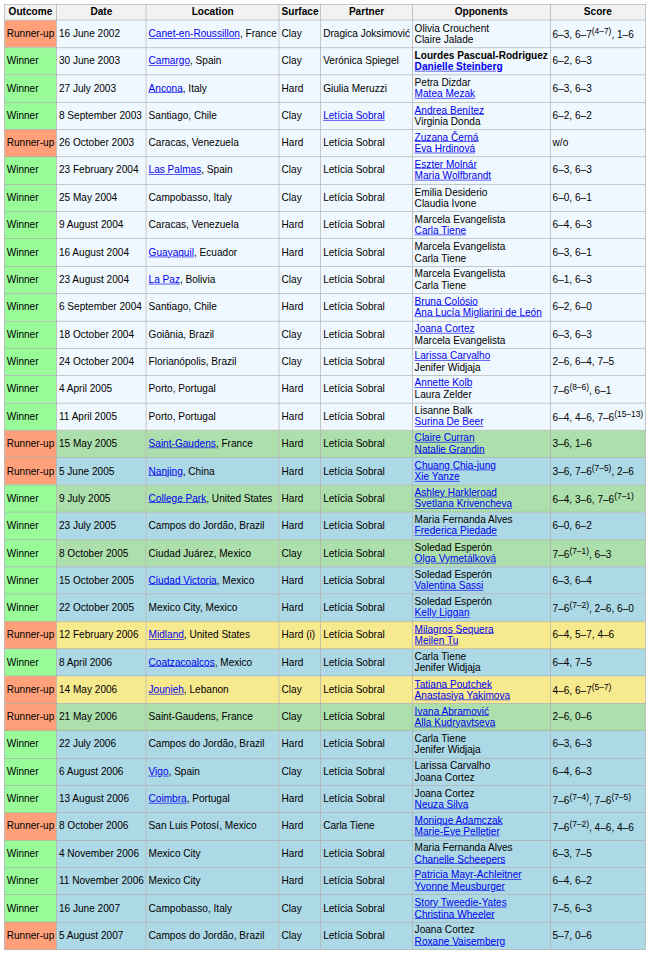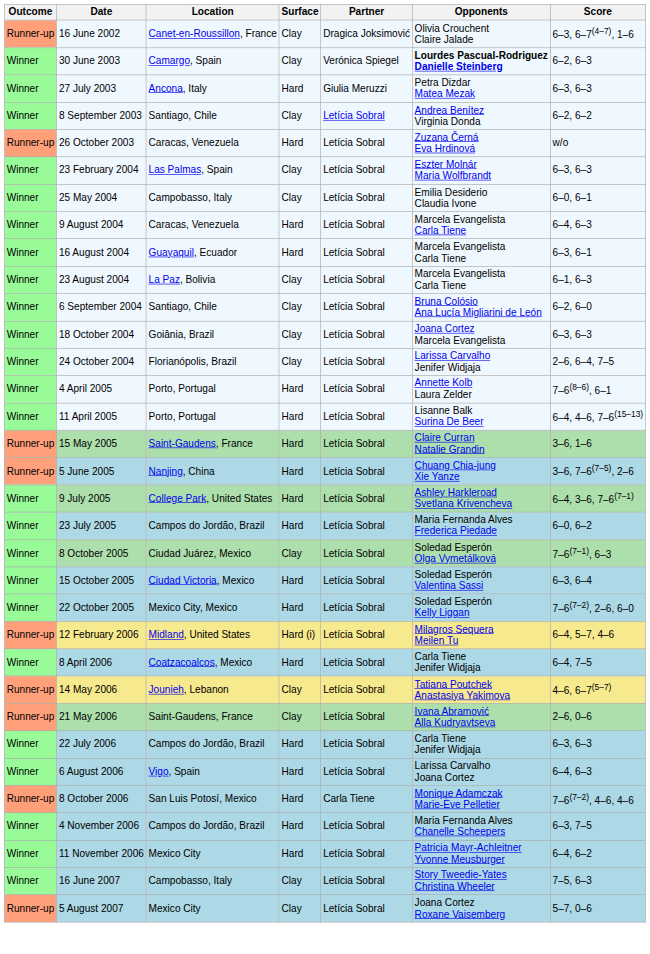 <table class="sortable wikitable">
 <tr>
 <th>Outcome</th>
 <th>Date</th>
 <th>Location</th>
 <th>Surface</th>
 <th>Partner</th>
 <th>Opponents</th>
 <th class="unsortable">Score</th>
 </tr>
 <tr style="background:#f0f8ff;">
 <td bgcolor="FFA07A">Runner-up</td>
 <td>16 June 2002</td>
 <td><a href='#'>Canet-en-Roussillon</a>, France</td>
 <td>Clay</td>
 <td> Dragica Joksimović</td>
 <td> Olivia Crouchent <br>  Claire Jalade</td>
 <td>6–3, 6–7<sup>(4–7)</sup>, 1–6</td>
 </tr>
 <tr style="background:#f0f8ff;">
 <td bgcolor="98FB98">Winner</td>
 <td>30 June 2003</td>
 <td><a href='#'>Camargo</a>, Spain</td>
 <td>Clay</td>
 <td> Verónica Spiegel</td>
 <td><strong> Lourdes Pascual-Rodriguez <br>  <a href='#'>Danielle Steinberg</a></strong></td>
 <td>6–2, 6–3</td>
 </tr>
 <tr style="background:#f0f8ff;">
 <td bgcolor="98FB98">Winner</td>
 <td>27 July 2003</td>
 <td><a href='#'>Ancona</a>, Italy</td>
 <td>Hard</td>
 <td> Giulia Meruzzi</td>
 <td> Petra Dizdar <br>  <a href='#'>Matea Mezak</a></td>
 <td>6–3, 6–3</td>
 </tr>
 <tr style="background:#f0f8ff;">
 <td bgcolor="98FB98">Winner</td>
 <td>8 September 2003</td>
 <td>Santiago, Chile</td>
 <td>Clay</td>
 <td> <a href='#'>Letícia Sobral</a></td>
 <td> <a href='#'>Andrea Benítez</a> <br>  Virginia Donda</td>
 <td>6–2, 6–2</td>
 </tr>
 <tr style="background:#f0f8ff;">
 <td bgcolor="FFA07A">Runner-up</td>
 <td>26 October 2003</td>
 <td>Caracas, Venezuela</td>
 <td>Hard</td>
 <td> Letícia Sobral</td>
 <td> <a href='#'>Zuzana Černá</a> <br>  <a href='#'>Eva Hrdinová</a></td>
 <td>w/o</td>
 </tr>
 <tr style="background:#f0f8ff;">
 <td bgcolor="98FB98">Winner</td>
 <td>23 February 2004</td>
 <td><a href='#'>Las Palmas</a>, Spain</td>
 <td>Clay</td>
 <td> Letícia Sobral</td>
 <td> <a href='#'>Eszter Molnár</a> <br>  <a href='#'>Maria Wolfbrandt</a></td>
 <td>6–3, 6–3</td>
 </tr>
 <tr style="background:#f0f8ff;">
 <td bgcolor="98FB98">Winner</td>
 <td>25 May 2004</td>
 <td>Campobasso, Italy</td>
 <td>Clay</td>
 <td> Letícia Sobral</td>
 <td> Emilia Desiderio <br>  Claudia Ivone</td>
 <td>6–0, 6–1</td>
 </tr>
 <tr style="background:#f0f8ff;">
 <td bgcolor="98FB98">Winner</td>
 <td>9 August 2004</td>
 <td>Caracas, Venezuela</td>
 <td>Hard</td>
 <td> Letícia Sobral</td>
 <td> Marcela Evangelista <br>  <a href='#'>Carla Tiene</a></td>
 <td>6–4, 6–3</td>
 </tr>
 <tr style="background:#f0f8ff;">
 <td bgcolor="98FB98">Winner</td>
 <td>16 August 2004</td>
 <td><a href='#'>Guayaquil</a>, Ecuador</td>
 <td>Hard</td>
 <td> Letícia Sobral</td>
 <td> Marcela Evangelista <br>  Carla Tiene</td>
 <td>6–3, 6–1</td>
 </tr>
 <tr style="background:#f0f8ff;">
 <td bgcolor="98FB98">Winner</td>
 <td>23 August 2004</td>
 <td><a href='#'>La Paz</a>, Bolivia</td>
 <td>Clay</td>
 <td> Letícia Sobral</td>
 <td> Marcela Evangelista <br>  Carla Tiene</td>
 <td>6–1, 6–3</td>
 </tr>
 <tr style="background:#f0f8ff;">
 <td bgcolor="98FB98">Winner</td>
 <td>6 September 2004</td>
 <td>Santiago, Chile</td>
-<td>Hard</td>
+<td>Clay</td>
 <td> Letícia Sobral</td>
 <td> <a href='#'>Bruna Colósio</a> <br>  <a href='#'>Ana Lucía Migliarini de León</a></td>
 <td>6–2, 6–0</td>
 </tr>
 <tr style="background:#f0f8ff;">
 <td bgcolor="98FB98">Winner</td>
 <td>18 October 2004</td>
 <td>Goiânia, Brazil</td>
 <td>Clay</td>
 <td> Letícia Sobral</td>
 <td> <a href='#'>Joana Cortez</a> <br>  Marcela Evangelista</td>
 <td>6–3, 6–3</td>
 </tr>
 <tr style="background:#f0f8ff;">
 <td bgcolor="98FB98">Winner</td>
 <td>24 October 2004</td>
 <td>Florianópolis, Brazil</td>
 <td>Clay</td>
 <td> Letícia Sobral</td>
 <td> <a href='#'>Larissa Carvalho</a> <br>  Jenifer Widjaja</td>
 <td>2–6, 6–4, 7–5</td>
 </tr>
 <tr style="background:#f0f8ff;">
 <td bgcolor="98FB98">Winner</td>
 <td>4 April 2005</td>
 <td>Porto, Portugal</td>
 <td>Hard</td>
 <td> Letícia Sobral</td>
 <td> <a href='#'>Annette Kolb</a> <br>  Laura Zelder</td>
 <td>7–6<sup>(8–6)</sup>, 6–1</td>
 </tr>
 <tr style="background:#f0f8ff;">
 <td bgcolor="98FB98">Winner</td>
 <td>11 April 2005</td>
 <td>Porto, Portugal</td>
 <td>Hard</td>
 <td> Letícia Sobral</td>
 <td> Lisanne Balk <br>  <a href='#'>Surina De Beer</a></td>
 <td>6–4, 4–6, 7–6<sup>(15–13)</sup></td>
 </tr>
 <tr style="background:#addfad;">
 <td style="background:#ffa07a;">Runner-up</td>
 <td>15 May 2005</td>
 <td><a href='#'>Saint-Gaudens</a>, France</td>
 <td>Hard</td>
 <td> Letícia Sobral</td>
 <td> <a href='#'>Claire Curran</a> <br>  <a href='#'>Natalie Grandin</a></td>
 <td>3–6, 1–6</td>
 </tr>
 <tr style="background:lightblue;">
 <td style="background:#ffa07a;">Runner-up</td>
 <td>5 June 2005</td>
 <td><a href='#'>Nanjing</a>, China</td>
 <td>Hard</td>
 <td> Letícia Sobral</td>
 <td> <a href='#'>Chuang Chia-jung</a> <br>  <a href='#'>Xie Yanze</a></td>
 <td>3–6, 7–6<sup>(7–5)</sup>, 2–6</td>
 </tr>
 <tr style="background:#addfad;">
 <td bgcolor="98FB98">Winner</td>
 <td>9 July 2005</td>
 <td><a href='#'>College Park</a>, United States</td>
 <td>Hard</td>
 <td> Letícia Sobral</td>
 <td> <a href='#'>Ashley Harkleroad</a> <br>  <a href='#'>Svetlana Krivencheva</a></td>
 <td>6–4, 3–6, 7–6<sup>(7–1)</sup></td>
 </tr>
 <tr style="background:lightblue;">
 <td bgcolor="98FB98">Winner</td>
 <td>23 July 2005</td>
 <td>Campos do Jordão, Brazil</td>
 <td>Hard</td>
 <td> Letícia Sobral</td>
 <td> Maria Fernanda Alves <br>  <a href='#'>Frederica Piedade</a></td>
 <td>6–0, 6–2</td>
 </tr>
 <tr style="background:#addfad;">
 <td bgcolor="98FB98">Winner</td>
 <td>8 October 2005</td>
 <td>Ciudad Juárez, Mexico</td>
 <td>Clay</td>
 <td> Letícia Sobral</td>
 <td> Soledad Esperón <br>  <a href='#'>Olga Vymetálková</a></td>
 <td>7–6<sup>(7–1)</sup>, 6–3</td>
 </tr>
 <tr bgcolor=lightblue>
 <td bgcolor="98FB98">Winner</td>
 <td>15 October 2005</td>
 <td><a href='#'>Ciudad Victoria</a>, Mexico</td>
 <td>Hard</td>
 <td> Letícia Sobral</td>
 <td> Soledad Esperón <br>  <a href='#'>Valentina Sassi</a></td>
 <td>6–3, 6–4</td>
 </tr>
 <tr bgcolor=lightblue>
 <td bgcolor="98FB98">Winner</td>
 <td>22 October 2005</td>
 <td>Mexico City, Mexico</td>
 <td>Hard</td>
 <td> Letícia Sobral</td>
 <td> Soledad Esperón <br>  <a href='#'>Kelly Liggan</a></td>
 <td>7–6<sup>(7–2)</sup>, 2–6, 6–0</td>
 </tr>
 <tr style="background:#f7e98e;">
 <td style="background:#ffa07a;">Runner-up</td>
 <td>12 February 2006</td>
 <td><a href='#'>Midland</a>, United States</td>
 <td>Hard (i)</td>
 <td> Letícia Sobral</td>
 <td> <a href='#'>Milagros Sequera</a> <br>  <a href='#'>Meilen Tu</a></td>
 <td>6–4, 5–7, 4–6</td>
 </tr>
 <tr style="background:lightblue;">
 <td bgcolor="98FB98">Winner</td>
 <td>8 April 2006</td>
 <td><a href='#'>Coatzacoalcos</a>, Mexico</td>
 <td>Hard</td>
 <td> Letícia Sobral</td>
 <td> Carla Tiene <br>  Jenifer Widjaja</td>
 <td>6–4, 7–5</td>
 </tr>
 <tr style="background:#f7e98e;">
 <td style="background:#ffa07a;">Runner-up</td>
 <td>14 May 2006</td>
 <td><a href='#'>Jounieh</a>, Lebanon</td>
 <td>Clay</td>
 <td> Letícia Sobral</td>
 <td> <a href='#'>Tatiana Poutchek</a> <br>  <a href='#'>Anastasiya Yakimova</a></td>
 <td>4–6, 6–7<sup>(5–7)</sup></td>
 </tr>
 <tr style="background:#addfad;">
 <td style="background:#ffa07a;">Runner-up</td>
 <td>21 May 2006</td>
 <td>Saint-Gaudens, France</td>
 <td>Clay</td>
 <td> Letícia Sobral</td>
 <td> <a href='#'>Ivana Abramović</a> <br>  <a href='#'>Alla Kudryavtseva</a></td>
 <td>2–6, 0–6</td>
 </tr>
 <tr style="background:lightblue;">
 <td bgcolor="98FB98">Winner</td>
 <td>22 July 2006</td>
 <td>Campos do Jordão, Brazil</td>
 <td>Hard</td>
 <td> Letícia Sobral</td>
 <td> Carla Tiene <br>  Jenifer Widjaja</td>
 <td>6–3, 6–3</td>
 </tr>
 <tr style="background:lightblue;">
 <td bgcolor="98FB98">Winner</td>
 <td>6 August 2006</td>
 <td><a href='#'>Vigo</a>, Spain</td>
-<td>Clay</td>
+<td>Hard</td>
 <td> Letícia Sobral</td>
 <td> Larissa Carvalho <br>  Joana Cortez</td>
 <td>6–4, 6–3</td>
-</tr>
-<tr style="background:lightblue;">
-<td bgcolor="98FB98">Winner</td>
-<td>13 August 2006</td>
-<td><a href='#'>Coimbra</a>, Portugal</td>
-<td>Hard</td>
-<td> Letícia Sobral</td>
-<td> Joana Cortez <br>  <a href='#'>Neuza Silva</a></td>
-<td>7–6<sup>(7–4)</sup>, 7–6<sup>(7–5)</sup></td>
 </tr>
 <tr style="background:lightblue;">
 <td style="background:#ffa07a;">Runner-up</td>
 <td>8 October 2006</td>
 <td>San Luis Potosí, Mexico</td>
 <td>Hard</td>
 <td> Carla Tiene</td>
 <td> <a href='#'>Monique Adamczak</a> <br>  <a href='#'>Marie-Ève Pelletier</a></td>
 <td>7–6<sup>(7–2)</sup>, 4–6, 4–6</td>
 </tr>
 <tr style="background:lightblue;">
 <td bgcolor="98FB98">Winner</td>
 <td>4 November 2006</td>
-<td>Mexico City</td>
+<td>Campos do Jordão, Brazil</td>
 <td>Hard</td>
 <td> Letícia Sobral</td>
 <td> Maria Fernanda Alves <br>  <a href='#'>Chanelle Scheepers</a></td>
 <td>6–3, 7–5</td>
 </tr>
 <tr style="background:lightblue;">
 <td bgcolor="98FB98">Winner</td>
 <td>11 November 2006</td>
 <td>Mexico City</td>
 <td>Hard</td>
 <td> Letícia Sobral</td>
 <td> <a href='#'>Patricia Mayr-Achleitner</a> <br>  <a href='#'>Yvonne Meusburger</a></td>
 <td>6–4, 6–2</td>
 </tr>
 <tr style="background:lightblue;">
 <td bgcolor="98FB98">Winner</td>
 <td>16 June 2007</td>
 <td>Campobasso, Italy</td>
 <td>Clay</td>
 <td> Letícia Sobral</td>
 <td> <a href='#'>Story Tweedie-Yates</a> <br>  <a href='#'>Christina Wheeler</a></td>
 <td>7–5, 6–3</td>
 </tr>
 <tr style="background:lightblue;">
 <td style="background:#ffa07a;">Runner-up</td>
 <td>5 August 2007</td>
-<td>Campos do Jordão, Brazil</td>
+<td>Mexico City</td>
 <td>Clay</td>
 <td> Letícia Sobral</td>
 <td> Joana Cortez <br>  <a href='#'>Roxane Vaisemberg</a></td>
 <td>5–7, 0–6</td>
 </tr>
 </table>
